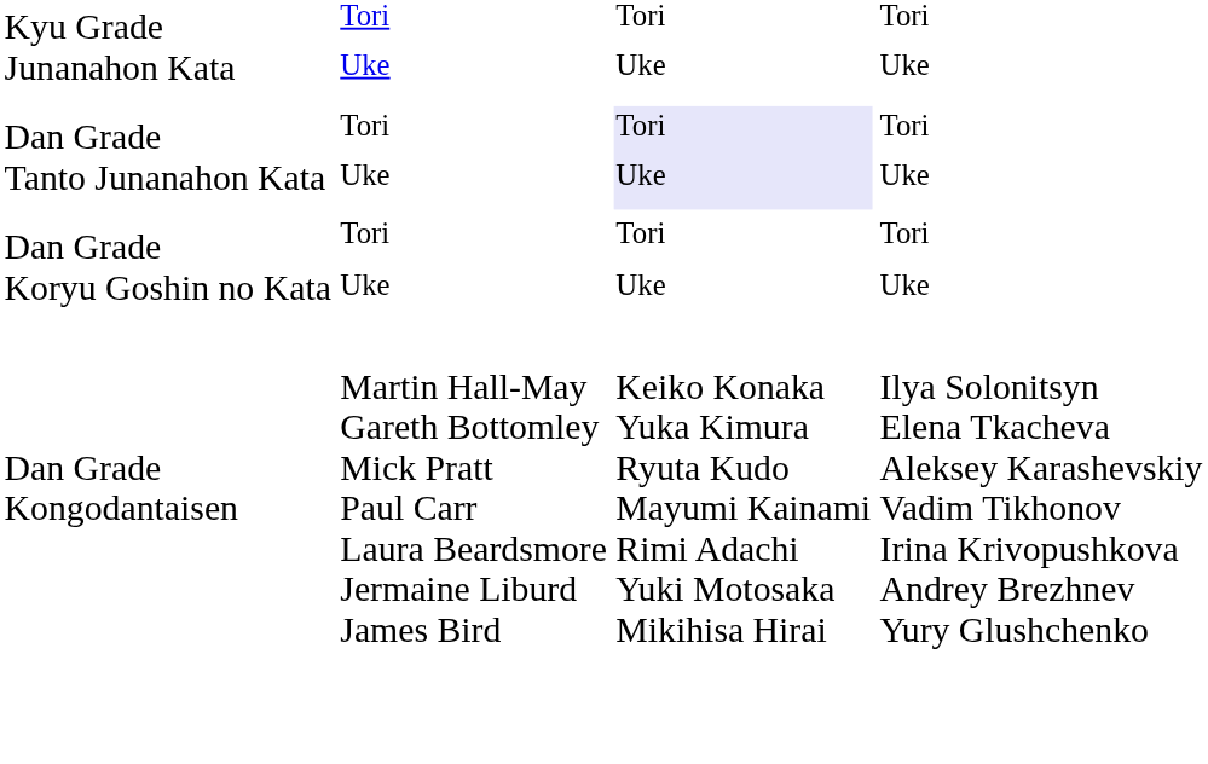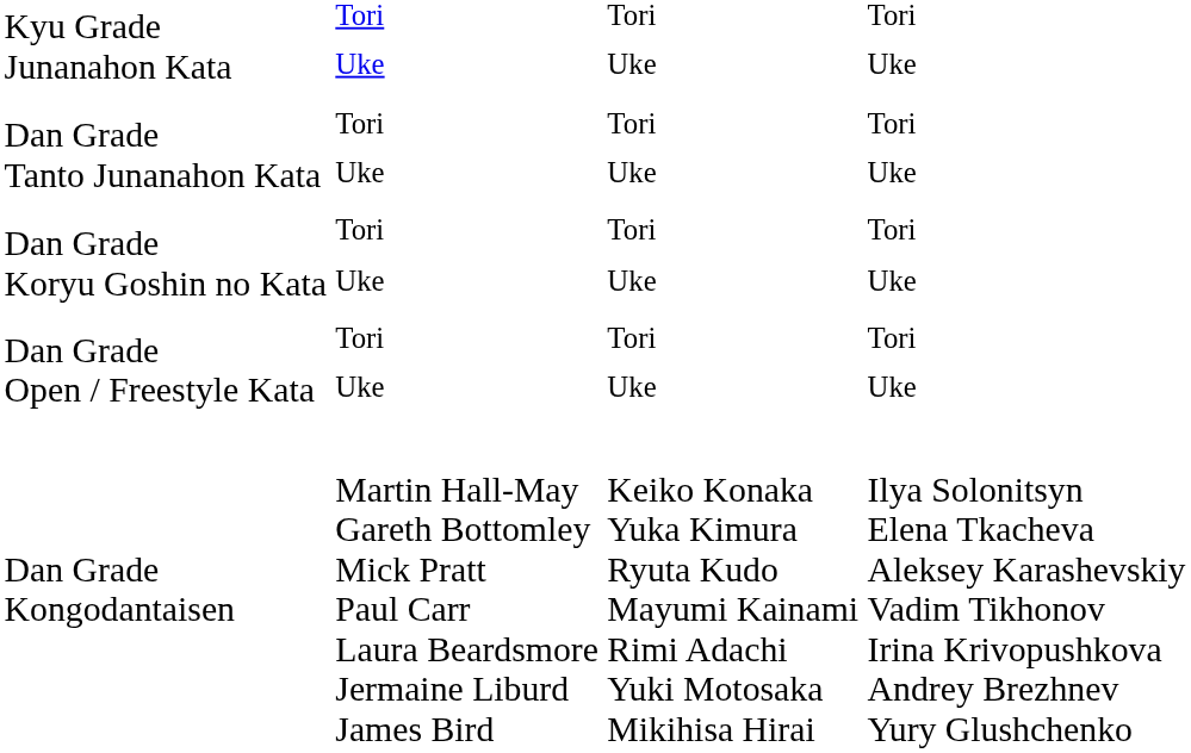 <table>
 <tr>
 <td>Kyu Grade<br> Junanahon Kata</td>
 <td> <sup><a href='#'>Tori</a></sup> <br> <sup><a href='#'>Uke</a></sup> <br></td>
 <td> <sup>Tori</sup> <br> <sup>Uke</sup></td>
 <td> <sup>Tori</sup> <br> <sup>Uke</sup></td>
 </tr>
 <tr>
 <td>Dan Grade<br> Tanto Junanahon Kata</td>
 <td> <sup>Tori</sup> <br> <sup>Uke</sup> <br></td>
-<td style="background: lavender;"> <sup>Tori</sup> <br> <sup>Uke</sup></td>
+<td> <sup>Tori</sup> <br> <sup>Uke</sup></td>
 <td> <sup>Tori</sup> <br> <sup>Uke</sup></td>
 </tr>
 <tr>
 <td>Dan Grade<br> Koryu Goshin no Kata</td>
+<td> <sup>Tori</sup> <br> <sup>Uke</sup> <br></td>
+<td> <sup>Tori</sup> <br> <sup>Uke</sup></td>
+<td> <sup>Tori</sup> <br> <sup>Uke</sup></td>
+</tr>
+<tr>
+<td>Dan Grade<br> Open / Freestyle Kata</td>
 <td> <sup>Tori</sup> <br> <sup>Uke</sup> <br></td>
 <td> <sup>Tori</sup> <br> <sup>Uke</sup></td>
 <td> <sup>Tori</sup> <br> <sup>Uke</sup></td>
 </tr>
 <tr>
 <td>Dan Grade<br> Kongodantaisen</td>
 <td><br>Martin Hall-May<br>Gareth Bottomley<br>Mick Pratt<br>Paul Carr<br>Laura Beardsmore<br>Jermaine Liburd<br>James Bird</td>
 <td><br>Keiko Konaka<br>Yuka Kimura<br>Ryuta Kudo<br>Mayumi Kainami<br>Rimi Adachi<br>Yuki Motosaka<br>Mikihisa Hirai</td>
 <td><br>Ilya Solonitsyn<br>Elena Tkacheva<br>Aleksey Karashevskiy<br>Vadim Tikhonov<br>Irina Krivopushkova<br>Andrey Brezhnev<br>Yury Glushchenko</td>
 </tr>
 </table>
